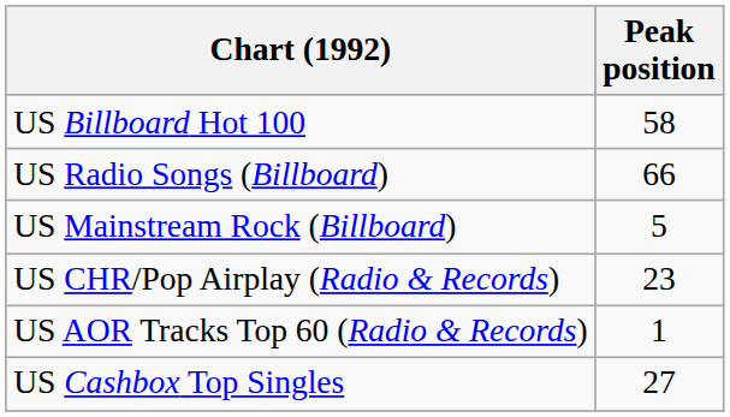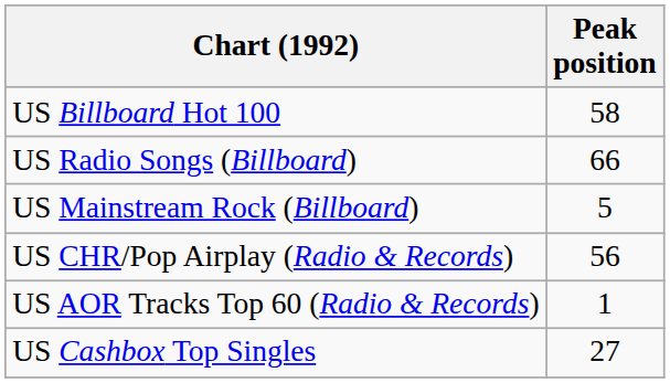 <table class="wikitable sortable">
 <tr>
 <th>Chart (1992)</th>
 <th>Peak<br>position</th>
 </tr>
 <tr>
 <td>US <a href='#'><em>Billboard</em> Hot 100</a></td>
 <td align="center">58</td>
 </tr>
 <tr>
 <td>US <a href='#'>Radio Songs</a> (<em><a href='#'>Billboard</a></em>)</td>
 <td align="center">66</td>
 </tr>
 <tr>
 <td>US <a href='#'>Mainstream Rock</a> (<em><a href='#'>Billboard</a></em>)</td>
 <td align="center">5</td>
 </tr>
 <tr>
 <td>US <a href='#'>CHR</a>/Pop Airplay (<em><a href='#'>Radio & Records</a></em>)</td>
-<td align="center">23</td>
+<td align="center">56</td>
 </tr>
 <tr>
 <td>US <a href='#'>AOR</a> Tracks Top 60 (<em><a href='#'>Radio & Records</a></em>)</td>
 <td align="center">1</td>
 </tr>
 <tr>
 <td>US <a href='#'><em>Cashbox</em> Top Singles</a></td>
 <td align="center">27</td>
 </tr>
 </table>
